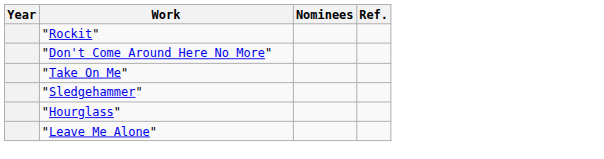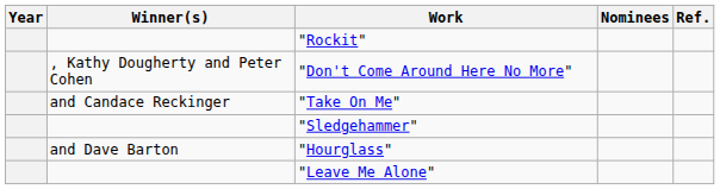 <table class="wikitable sortable">
 <tr>
 <th scope="col" style="width:5px;">Year</th>
+<th scope="col" style="width:220px;">Winner(s)</th>
 <th scope="col" style="width:270px;">Work</th>
 <th scope="col" class="unsortable">Nominees</th>
 <th scope="col" class="unsortable">Ref.</th>
 </tr>
 <tr>
 <th scope="row"></th>
+<td></td>
 <td>"<a href='#'>Rockit</a>" </td>
 <td></td>
 <td align="center"></td>
 </tr>
 <tr>
 <th scope="row"></th>
+<td>, Kathy Dougherty and Peter Cohen</td>
 <td>"<a href='#'>Don't Come Around Here No More</a>" </td>
 <td></td>
 <td align="center"></td>
 </tr>
 <tr>
 <th scope="row"></th>
+<td> and Candace Reckinger</td>
 <td>"<a href='#'>Take On Me</a>" </td>
 <td></td>
 <td align="center"></td>
 </tr>
 <tr>
 <th scope="row"></th>
+<td></td>
 <td>"<a href='#'>Sledgehammer</a>" </td>
 <td></td>
 <td align="center"></td>
 </tr>
 <tr>
 <th scope="row"></th>
+<td> and Dave Barton</td>
 <td>"<a href='#'>Hourglass</a>" </td>
 <td></td>
 <td align="center"></td>
 </tr>
 <tr>
 <th scope="row"></th>
+<td></td>
 <td>"<a href='#'>Leave Me Alone</a>" </td>
 <td></td>
 <td align="center"></td>
 </tr>
 </table>
